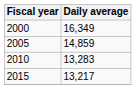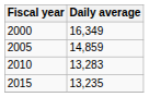 <table class="wikitable">
 <tr>
 <th>Fiscal year</th>
 <th>Daily average</th>
 </tr>
 <tr>
 <td>2000</td>
 <td>16,349</td>
 </tr>
 <tr>
 <td>2005</td>
 <td>14,859</td>
 </tr>
 <tr>
 <td>2010</td>
 <td>13,283</td>
 </tr>
 <tr>
 <td>2015</td>
-<td>13,217</td>
+<td>13,235</td>
 </tr>
 <tr>
 </tr>
 </table>
